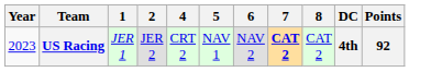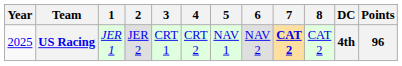 <table class="wikitable" style="text-align:center; font-size:85%">
 <tr>
 <th>Year</th>
 <th>Team</th>
 <th>1</th>
 <th>2</th>
+<th>3</th>
 <th>4</th>
 <th>5</th>
 <th>6</th>
 <th>7</th>
 <th>8</th>
 <th>DC</th>
 <th>Points</th>
 </tr>
 <tr>
-<td><a href='#'>2023</a></td>
+<td><a href='#'>2025</a></td>
 <th nowrap><a href='#'>US Racing</a></th>
 <td style="background:#DFFFDF;"><em><a href='#'>JER<br>1</a></em><br></td>
 <td style="background:#DFDFDF;"><a href='#'>JER<br>2</a><br></td>
+<td style="background:#DFFFDF;"><a href='#'>CRT<br>1</a><br></td>
 <td style="background:#DFFFDF;"><a href='#'>CRT<br>2</a><br></td>
 <td style="background:#DFFFDF;"><a href='#'>NAV<br>1</a><br></td>
 <td style="background:#DFDFDF;"><a href='#'>NAV<br>2</a><br></td>
 <td style="background:#FFDF9F;"><strong><a href='#'>CAT<br>2</a><br></strong></td>
 <td style="background:#DFFFDF;"><a href='#'>CAT<br>2</a><br></td>
 <th style="background:#;">4th</th>
-<th style="background:#;">92</th>
+<th style="background:#;">96</th>
 </tr>
 </table>
